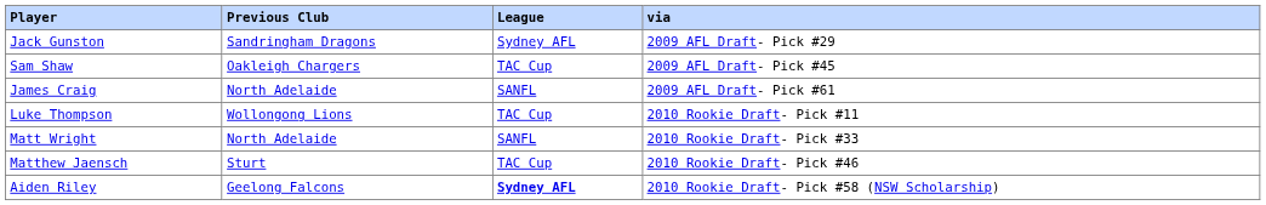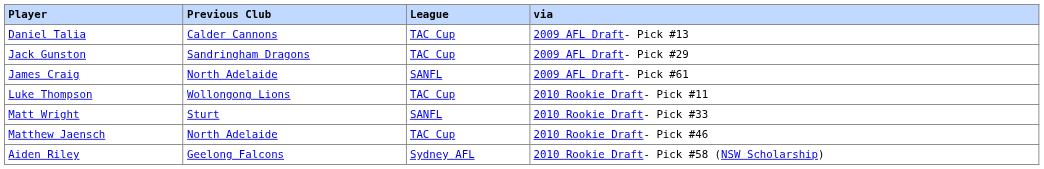 <table border="1" cellpadding="4" cellspacing="0"  style="text-align:left; font-size:95%; border-collapse:collapse; width:60%;">
 <tr style="background:#C1D8FF;">
 <th>Player</th>
 <th>Previous Club</th>
 <th>League</th>
 <th>via</th>
 </tr>
 <tr>
+<td> <a href='#'>Daniel Talia</a></td>
+<td><a href='#'>Calder Cannons</a></td>
+<td><a href='#'>TAC Cup</a></td>
+<td><a href='#'>2009 AFL Draft</a>- Pick #13</td>
+</tr>
+<tr>
 <td> <a href='#'>Jack Gunston</a></td>
 <td><a href='#'>Sandringham Dragons</a></td>
-<td><a href='#'>Sydney AFL</a></td>
+<td><a href='#'>TAC Cup</a></td>
 <td><a href='#'>2009 AFL Draft</a>- Pick #29</td>
-</tr>
-<tr>
-<td> <a href='#'>Sam Shaw</a></td>
-<td><a href='#'>Oakleigh Chargers</a></td>
-<td><a href='#'>TAC Cup</a></td>
-<td><a href='#'>2009 AFL Draft</a>- Pick #45</td>
 </tr>
 <tr>
 <td> <a href='#'>James Craig</a></td>
 <td><a href='#'>North Adelaide</a></td>
 <td><a href='#'>SANFL</a></td>
 <td><a href='#'>2009 AFL Draft</a>- Pick #61</td>
 </tr>
 <tr>
 <td> <a href='#'>Luke Thompson</a></td>
 <td><a href='#'>Wollongong Lions</a></td>
 <td><a href='#'>TAC Cup</a></td>
 <td><a href='#'>2010 Rookie Draft</a>- Pick #11</td>
 </tr>
 <tr>
 <td> <a href='#'>Matt Wright</a></td>
-<td><a href='#'>North Adelaide</a></td>
+<td><a href='#'>Sturt</a></td>
 <td><a href='#'>SANFL</a></td>
 <td><a href='#'>2010 Rookie Draft</a>- Pick #33</td>
 </tr>
 <tr>
 <td> <a href='#'>Matthew Jaensch</a></td>
-<td><a href='#'>Sturt</a></td>
+<td><a href='#'>North Adelaide</a></td>
 <td><a href='#'>TAC Cup</a></td>
 <td><a href='#'>2010 Rookie Draft</a>- Pick #46</td>
 </tr>
 <tr>
 <td> <a href='#'>Aiden Riley</a></td>
 <td><a href='#'>Geelong Falcons</a></td>
-<td><strong><a href='#'>Sydney AFL</a></strong></td>
+<td><a href='#'>Sydney AFL</a></td>
 <td><a href='#'>2010 Rookie Draft</a>- Pick #58 (<a href='#'>NSW Scholarship</a>)</td>
 </tr>
 </table>
